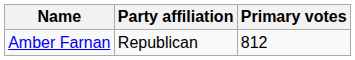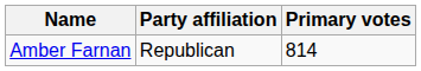 <table class="wikitable">
 <tr>
 <th>Name</th>
 <th>Party affiliation</th>
 <th>Primary votes</th>
 </tr>
 <tr>
 <td><a href='#'>Amber Farnan</a></td>
 <td>Republican</td>
-<td>812</td>
+<td>814</td>
 </tr>
 </table>
